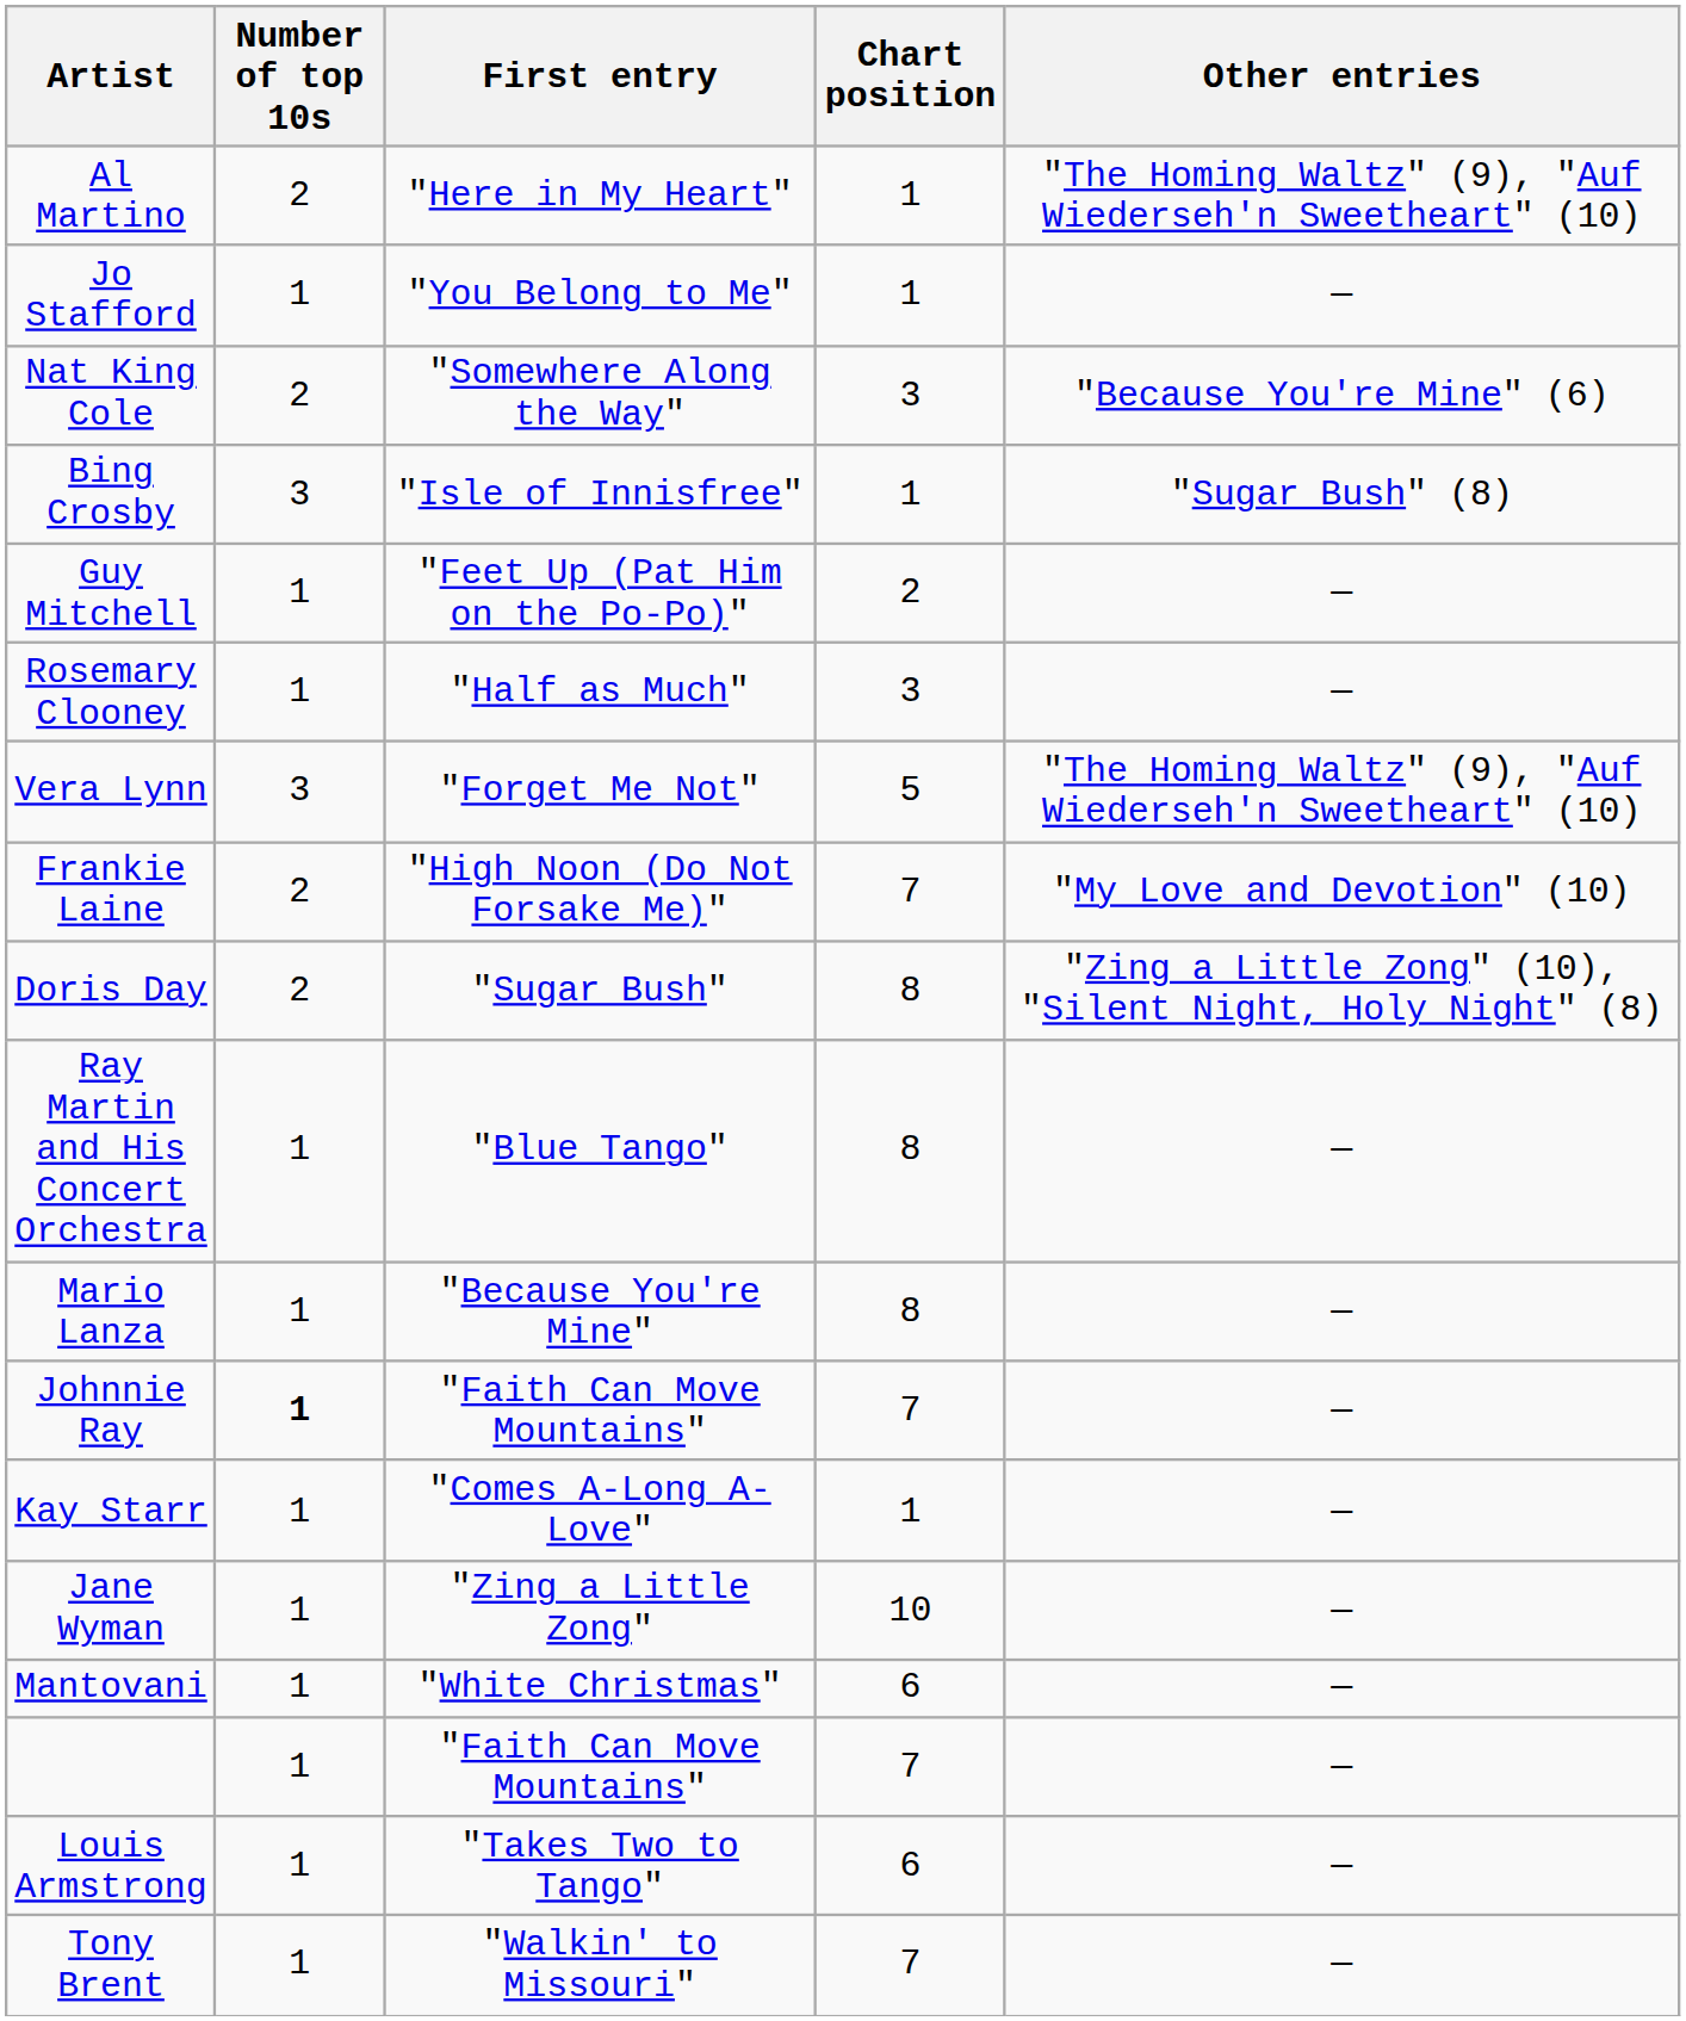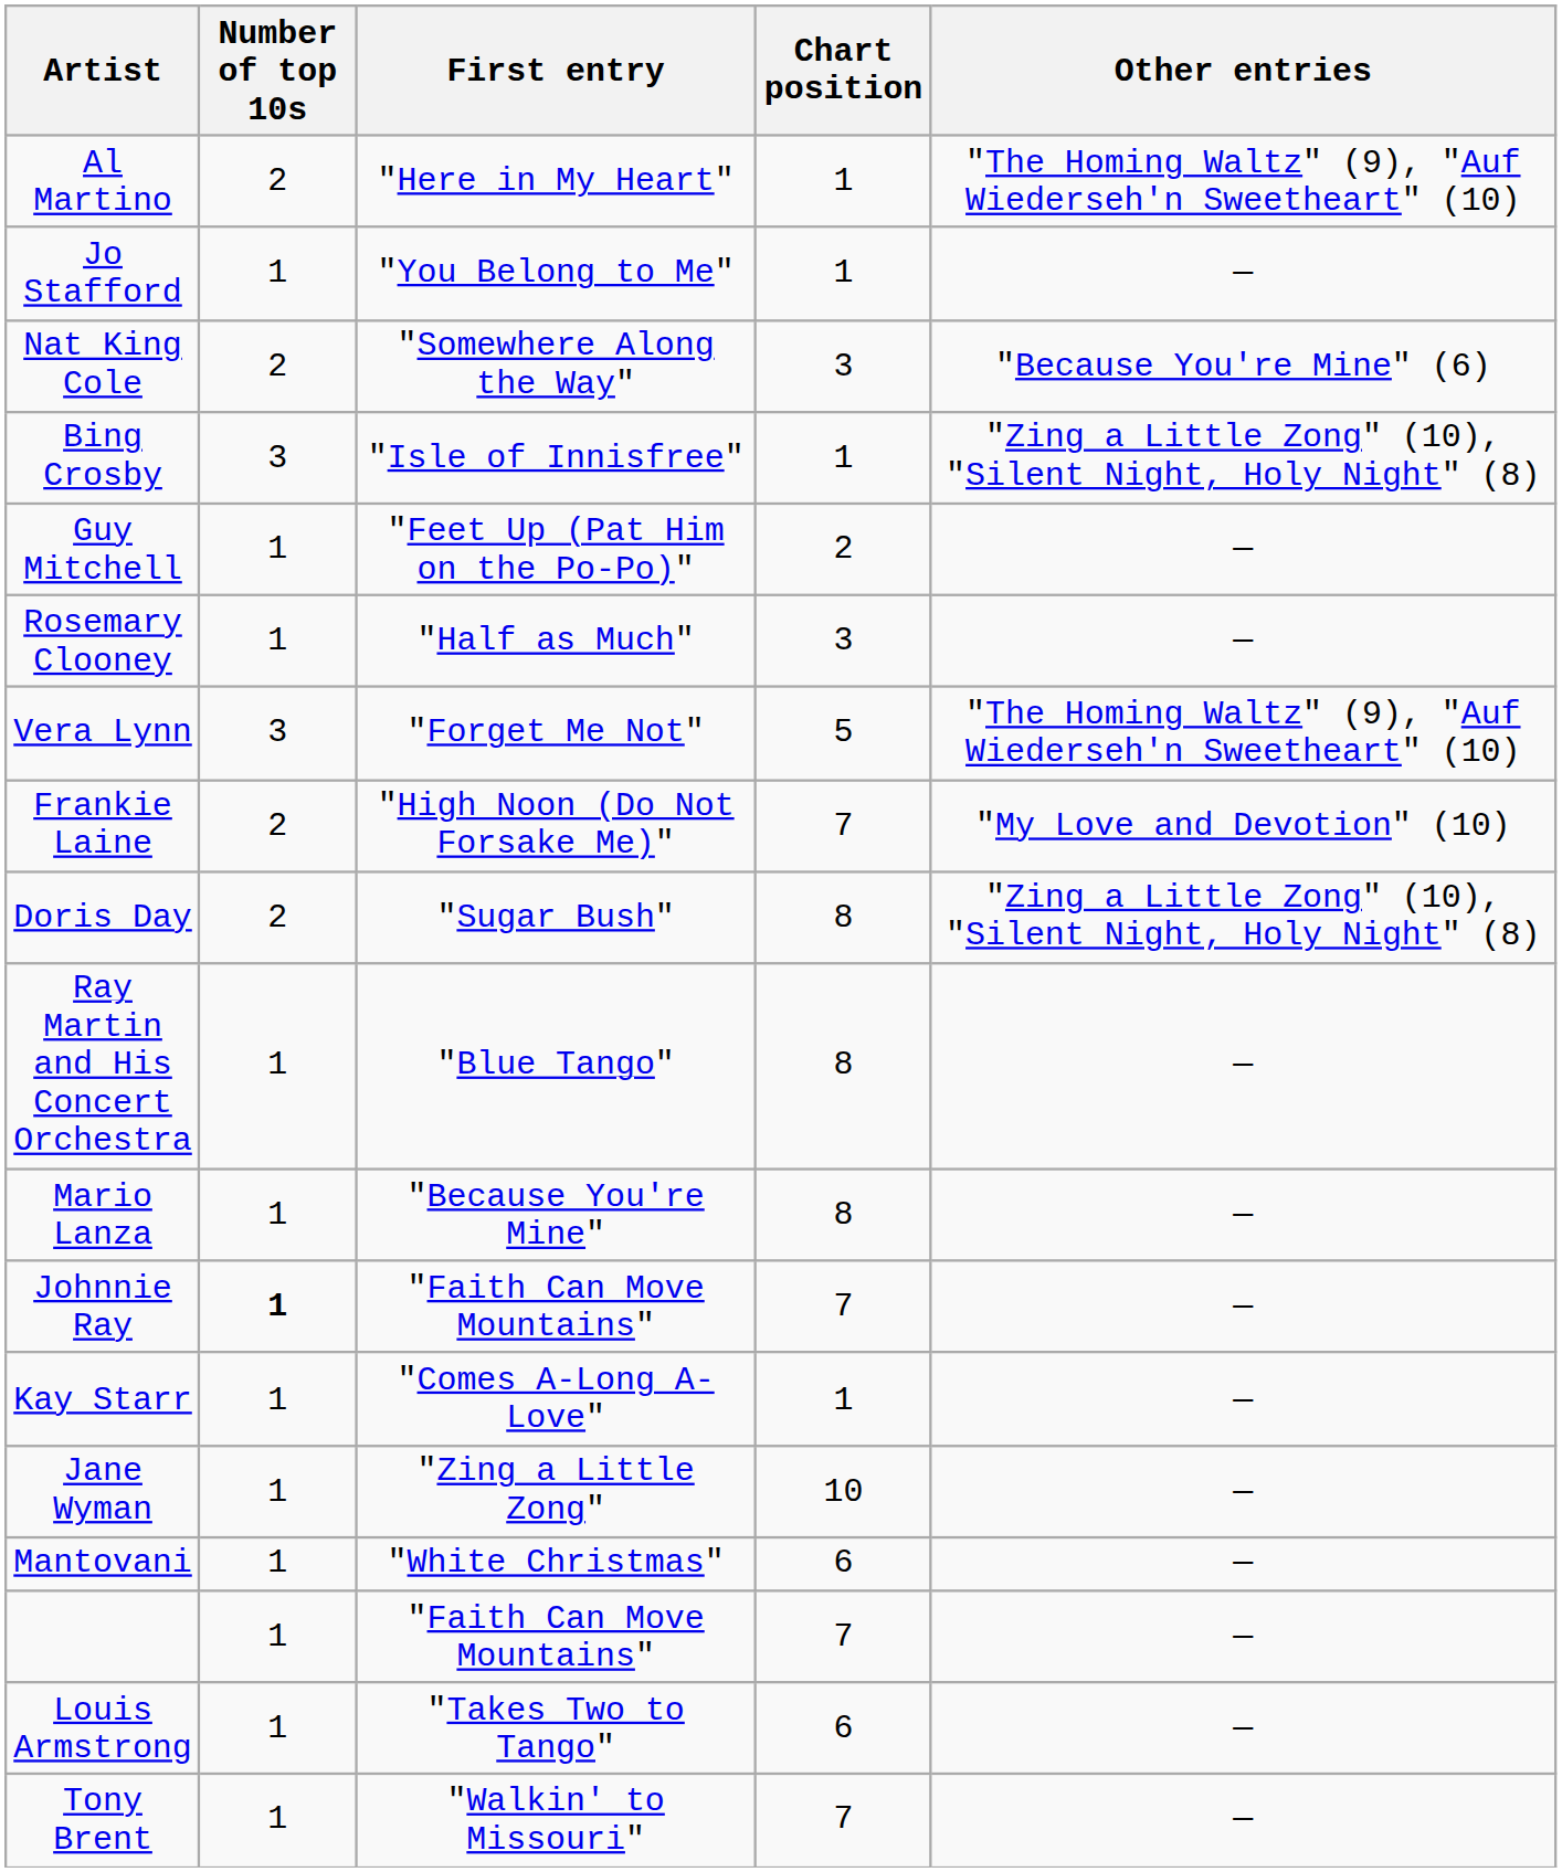 <table class="wikitable sortable mw-collapsible mw-collapsed" style="text-align:center;">
 <tr>
 <th scope="col" style="width:55px;">Artist</th>
 <th scope="col" style="width:55px;" data-sort-type="number">Number of top 10s</th>
 <th scope="col" style="text-align:center;">First entry</th>
 <th scope="col" style="width:55px;" data-sort-type="number">Chart position</th>
 <th scope="col" style="text-align:center;">Other entries</th>
 </tr>
 <tr>
 <td><a href='#'>Al Martino</a></td>
 <td>2</td>
 <td>"<a href='#'>Here in My Heart</a>"</td>
 <td>1</td>
 <td>"<a href='#'>The Homing Waltz</a>" (9), "<a href='#'>Auf Wiederseh'n Sweetheart</a>" (10)</td>
 </tr>
 <tr>
 <td><a href='#'>Jo Stafford</a></td>
 <td>1</td>
 <td>"<a href='#'>You Belong to Me</a>" </td>
 <td>1</td>
 <td>—</td>
 </tr>
 <tr>
 <td><a href='#'>Nat King Cole</a></td>
 <td>2</td>
 <td>"<a href='#'>Somewhere Along the Way</a>"</td>
 <td>3</td>
 <td>"<a href='#'>Because You're Mine</a>" (6)</td>
 </tr>
 <tr>
 <td><a href='#'>Bing Crosby</a></td>
 <td>3</td>
 <td>"<a href='#'>Isle of Innisfree</a>"</td>
 <td>1</td>
-<td>"<a href='#'>Sugar Bush</a>" (8)</td>
+<td>"<a href='#'>Zing a Little Zong</a>" (10), "<a href='#'>Silent Night, Holy Night</a>" (8)</td>
 </tr>
 <tr>
 <td><a href='#'>Guy Mitchell</a></td>
 <td>1</td>
 <td>"<a href='#'>Feet Up (Pat Him on the Po-Po)</a>"</td>
 <td>2</td>
 <td>—</td>
 </tr>
 <tr>
 <td><a href='#'>Rosemary Clooney</a></td>
 <td>1</td>
 <td>"<a href='#'>Half as Much</a>"</td>
 <td>3</td>
 <td>—</td>
 </tr>
 <tr>
 <td><a href='#'>Vera Lynn</a></td>
 <td>3</td>
 <td>"<a href='#'>Forget Me Not</a>"</td>
 <td>5</td>
 <td>"<a href='#'>The Homing Waltz</a>" (9), "<a href='#'>Auf Wiederseh'n Sweetheart</a>" (10)</td>
 </tr>
 <tr>
 <td><a href='#'>Frankie Laine</a></td>
 <td>2</td>
 <td>"<a href='#'>High Noon (Do Not Forsake Me)</a>"</td>
 <td>7</td>
 <td>"<a href='#'>My Love and Devotion</a>" (10)</td>
 </tr>
 <tr>
 <td><a href='#'>Doris Day</a></td>
 <td>2</td>
 <td>"<a href='#'>Sugar Bush</a>"</td>
 <td>8</td>
 <td>"<a href='#'>Zing a Little Zong</a>" (10), "<a href='#'>Silent Night, Holy Night</a>" (8)</td>
 </tr>
 <tr>
 <td><a href='#'>Ray Martin and His Concert Orchestra</a></td>
 <td>1</td>
 <td>"<a href='#'>Blue Tango</a>"</td>
 <td>8</td>
 <td>—</td>
 </tr>
 <tr>
 <td><a href='#'>Mario Lanza</a></td>
 <td>1</td>
 <td>"<a href='#'>Because You're Mine</a>"</td>
 <td>8</td>
 <td>—</td>
 </tr>
 <tr>
 <td><a href='#'>Johnnie Ray</a></td>
 <td><strong>1</strong></td>
 <td>"<a href='#'>Faith Can Move Mountains</a>"</td>
 <td>7</td>
 <td>—</td>
 </tr>
 <tr>
 <td><a href='#'>Kay Starr</a></td>
 <td>1</td>
 <td>"<a href='#'>Comes A-Long A-Love</a>" </td>
 <td>1</td>
 <td>—</td>
 </tr>
 <tr>
 <td><a href='#'>Jane Wyman</a></td>
 <td>1</td>
 <td>"<a href='#'>Zing a Little Zong</a>"</td>
 <td>10</td>
 <td>—</td>
 </tr>
 <tr>
 <td><a href='#'>Mantovani</a></td>
 <td>1</td>
 <td>"<a href='#'>White Christmas</a>"</td>
 <td>6</td>
 <td>—</td>
 </tr>
 <tr>
 <td></td>
 <td>1</td>
 <td>"<a href='#'>Faith Can Move Mountains</a>"</td>
 <td>7</td>
 <td>—</td>
 </tr>
 <tr>
 <td><a href='#'>Louis Armstrong</a></td>
 <td>1</td>
 <td>"<a href='#'>Takes Two to Tango</a>" </td>
 <td>6</td>
 <td>—</td>
 </tr>
 <tr>
 <td><a href='#'>Tony Brent</a></td>
 <td>1</td>
 <td>"<a href='#'>Walkin' to Missouri</a>" </td>
 <td>7</td>
 <td>—</td>
 </tr>
 </table>
